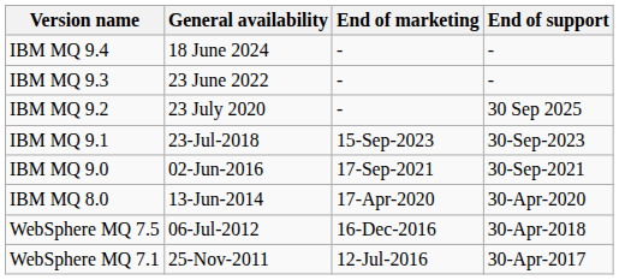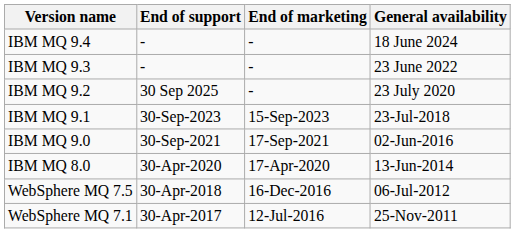 <table class="wikitable">
 <tr>
 <th>Version name</th>
+<th>End of support</th>
+<th>End of marketing</th>
 <th>General availability</th>
-<th>End of marketing</th>
-<th>End of support</th>
 </tr>
 <tr>
 <td>IBM MQ 9.4</td>
-<td>18 June 2024</td>
 <td>-</td>
 <td>-</td>
+<td>18 June 2024</td>
 </tr>
 <tr>
 <td>IBM MQ 9.3</td>
-<td>23 June 2022</td>
 <td>-</td>
 <td>-</td>
+<td>23 June 2022</td>
 </tr>
 <tr>
 <td>IBM MQ 9.2</td>
+<td>30 Sep 2025</td>
+<td>-</td>
 <td>23 July 2020</td>
-<td>-</td>
-<td>30 Sep 2025</td>
 </tr>
 <tr>
 <td>IBM MQ 9.1</td>
+<td>30-Sep-2023</td>
+<td>15-Sep-2023</td>
 <td>23-Jul-2018</td>
-<td>15-Sep-2023</td>
-<td>30-Sep-2023</td>
 </tr>
 <tr>
 <td>IBM MQ 9.0</td>
+<td>30-Sep-2021</td>
+<td>17-Sep-2021</td>
 <td>02-Jun-2016</td>
-<td>17-Sep-2021</td>
-<td>30-Sep-2021</td>
 </tr>
 <tr>
 <td>IBM MQ 8.0</td>
+<td>30-Apr-2020</td>
+<td>17-Apr-2020</td>
 <td>13-Jun-2014</td>
-<td>17-Apr-2020</td>
-<td>30-Apr-2020</td>
 </tr>
 <tr>
 <td>WebSphere MQ 7.5</td>
+<td>30-Apr-2018</td>
+<td>16-Dec-2016</td>
 <td>06-Jul-2012</td>
-<td>16-Dec-2016</td>
-<td>30-Apr-2018</td>
 </tr>
 <tr>
 <td>WebSphere MQ 7.1</td>
+<td>30-Apr-2017</td>
+<td>12-Jul-2016</td>
 <td>25-Nov-2011</td>
-<td>12-Jul-2016</td>
-<td>30-Apr-2017</td>
 </tr>
 </table>
